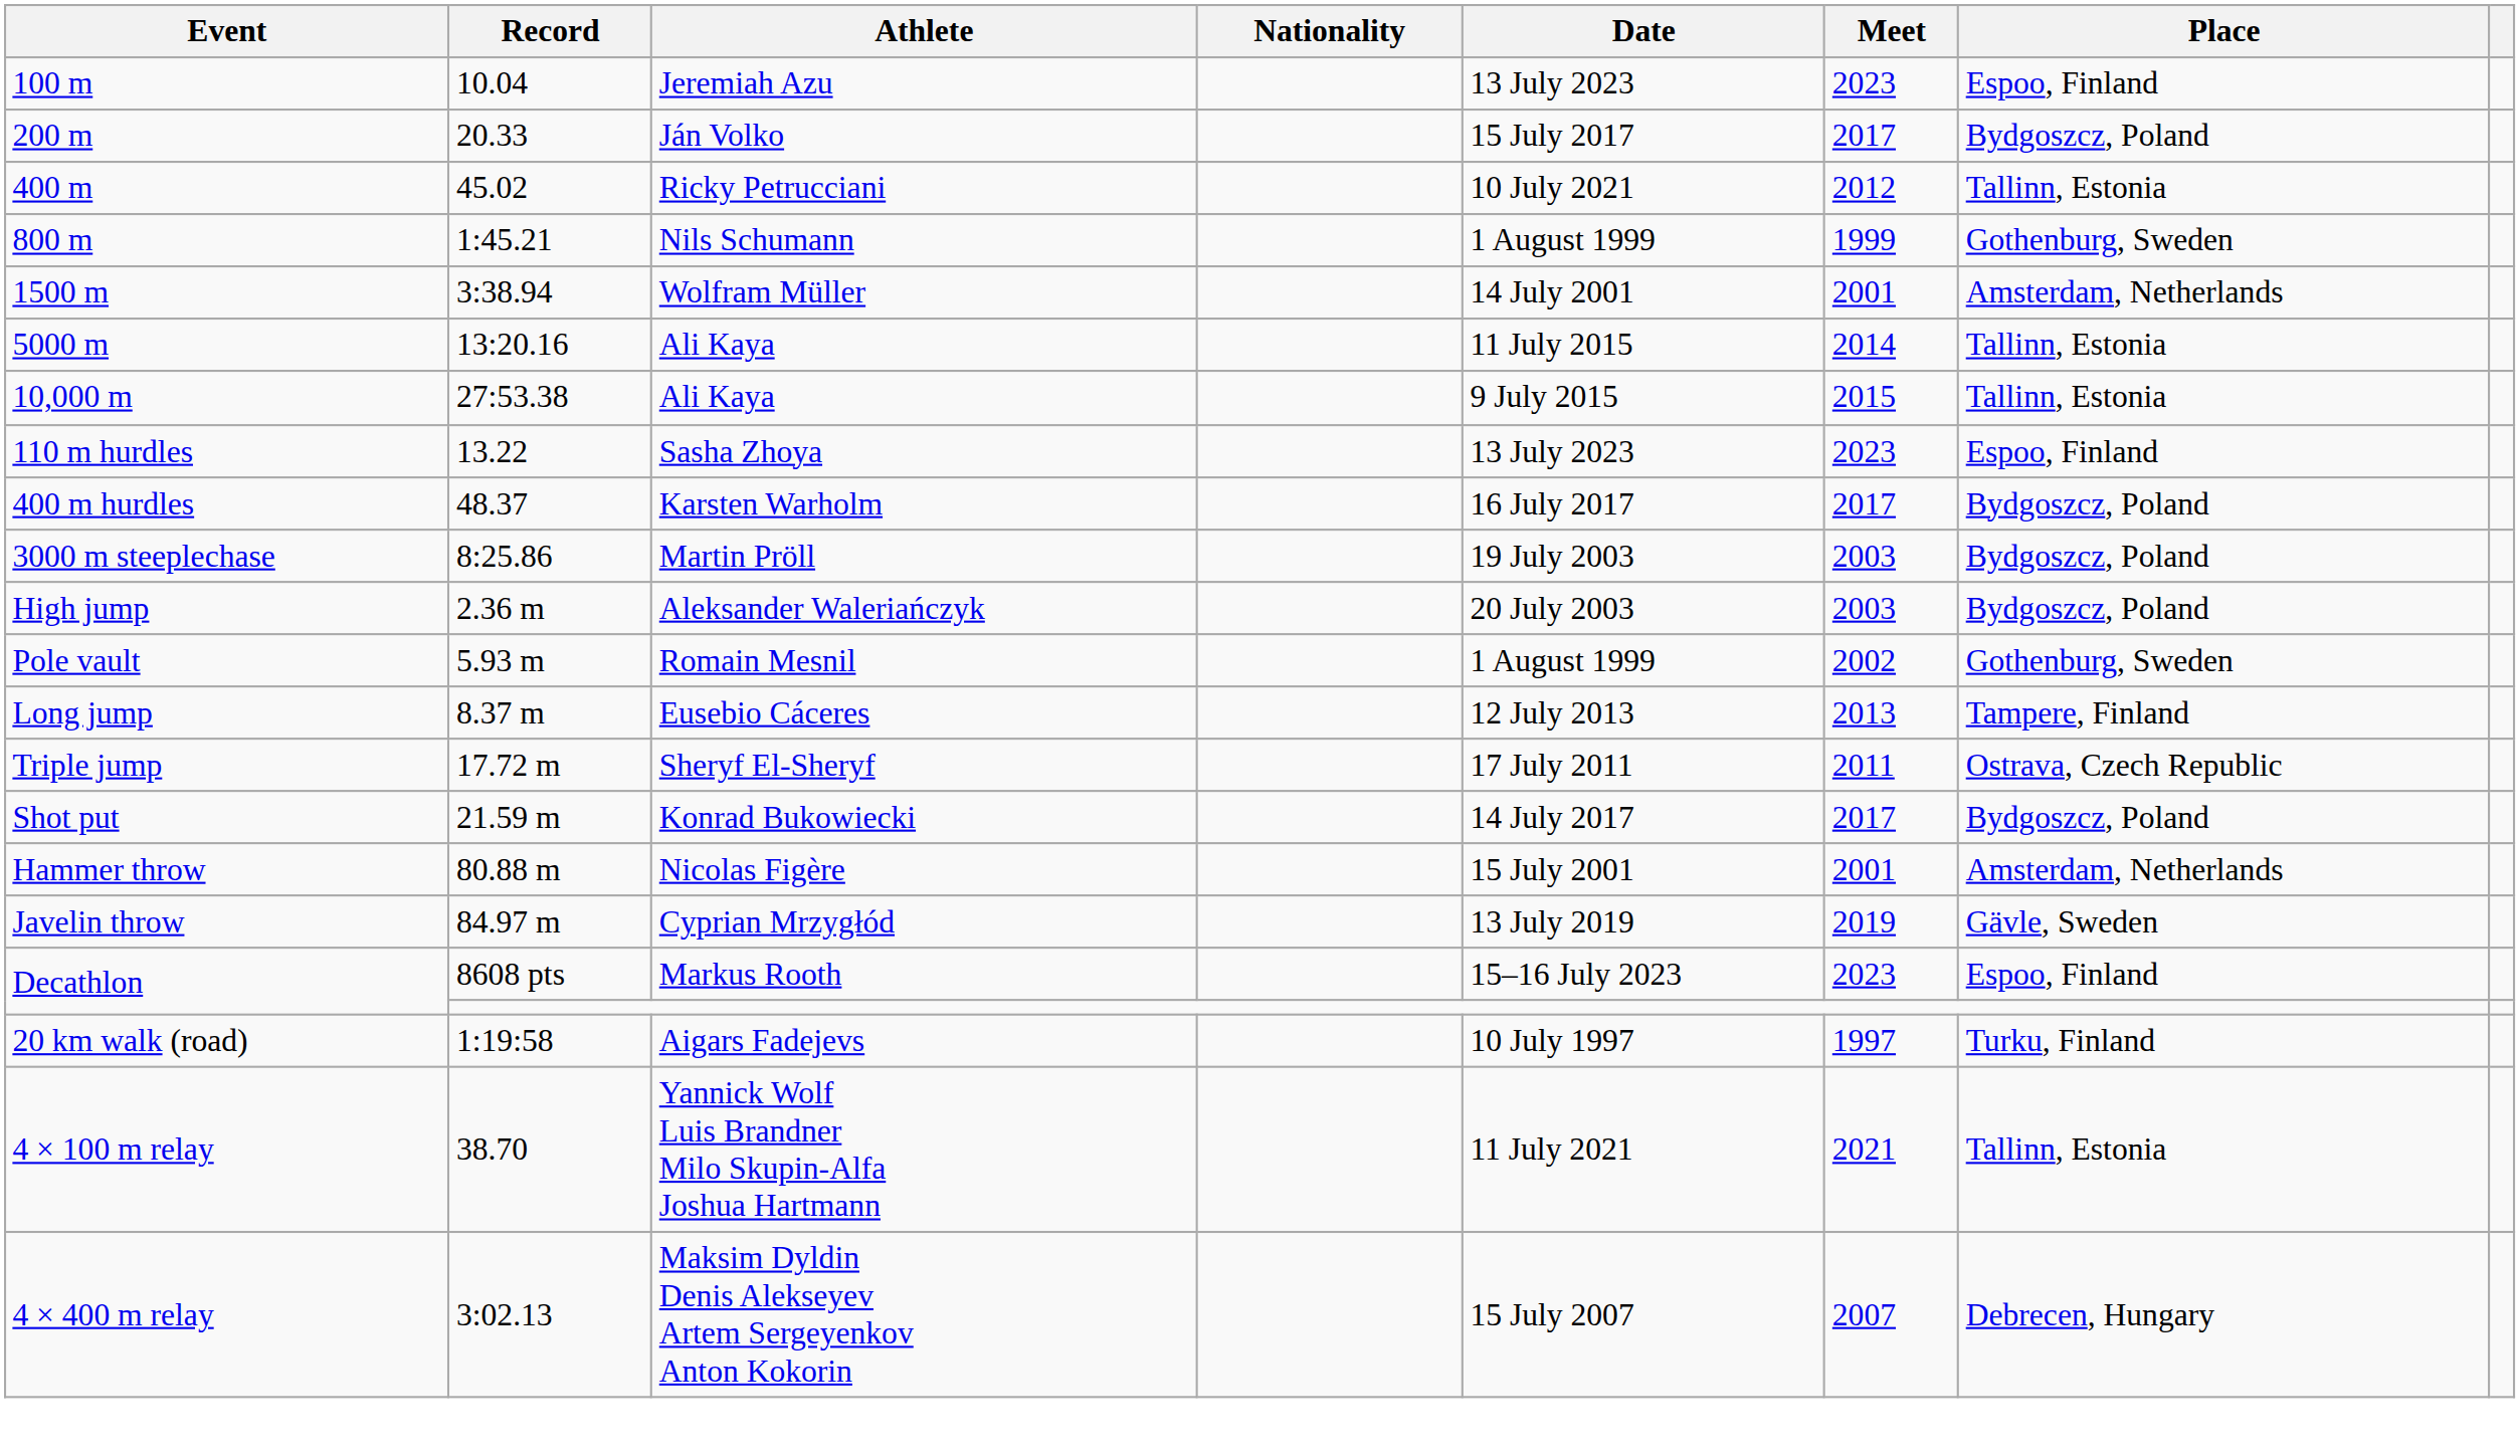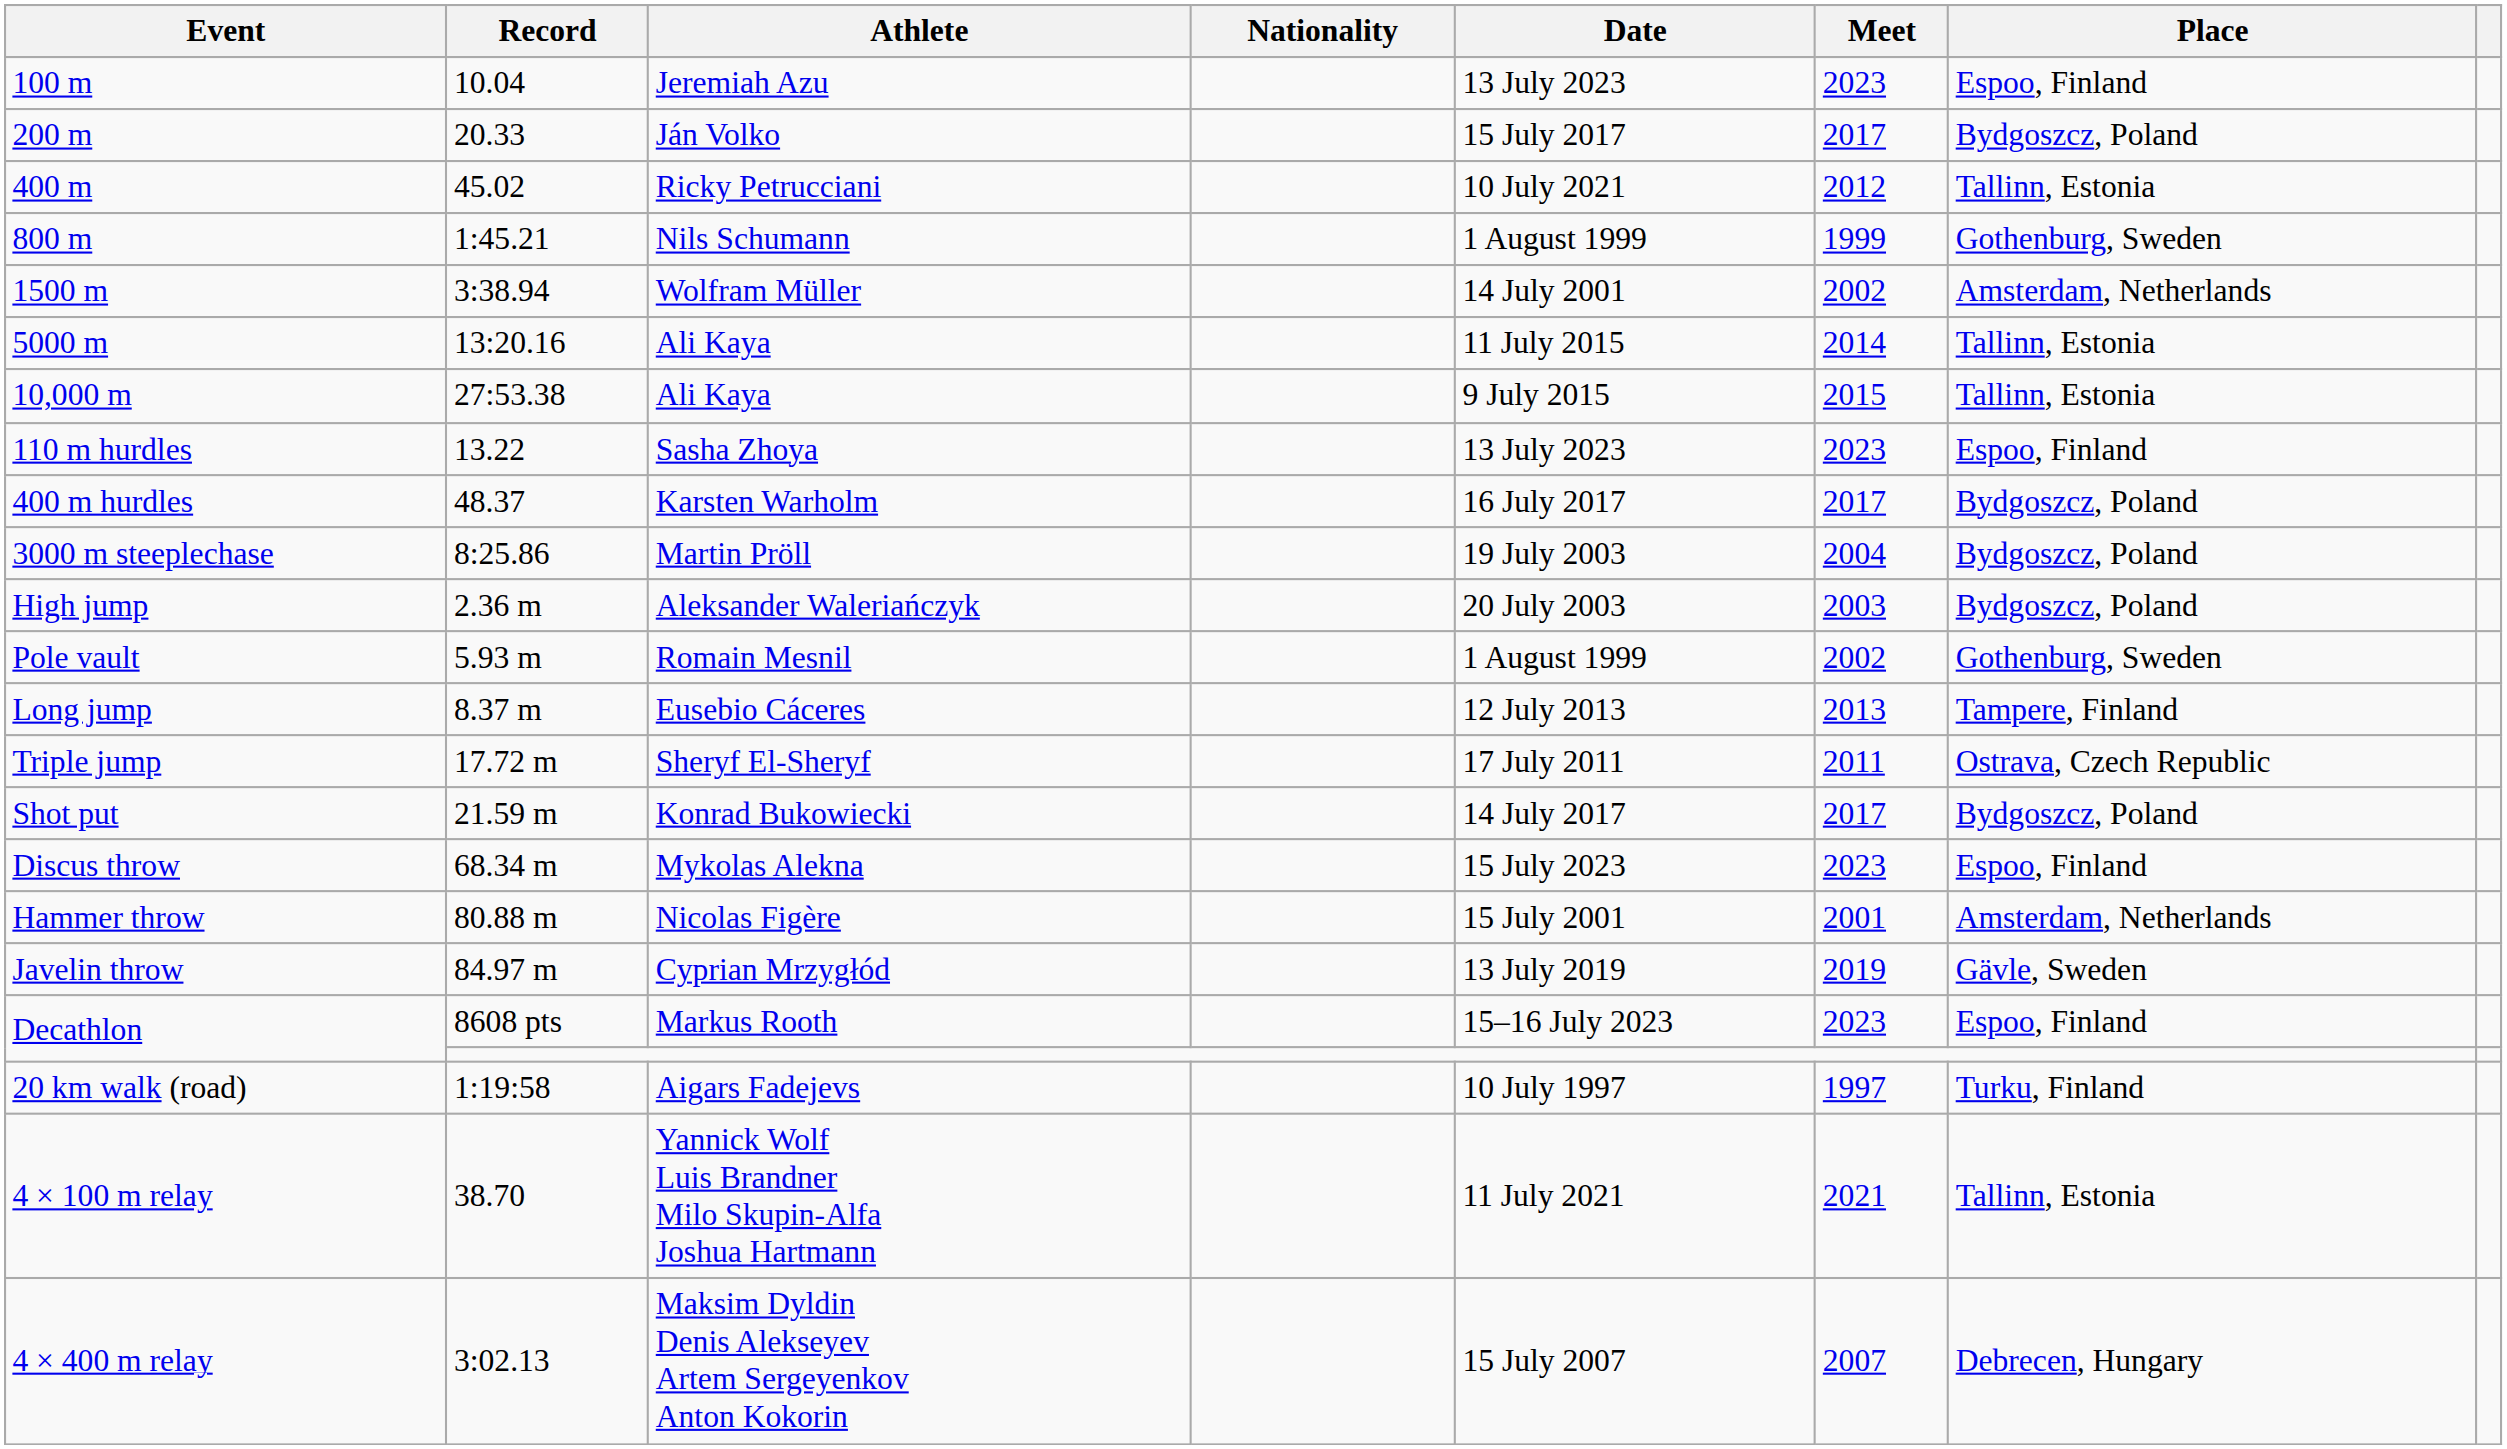 <table class="wikitable" style="font-size:95%; width: 95%;">
 <tr>
 <th>Event</th>
 <th>Record</th>
 <th>Athlete</th>
 <th>Nationality</th>
 <th>Date</th>
 <th>Meet</th>
 <th>Place</th>
 <th></th>
 </tr>
 <tr>
 <td><a href='#'>100 m</a></td>
 <td>10.04 </td>
 <td><a href='#'>Jeremiah Azu</a></td>
 <td></td>
 <td>13 July 2023</td>
 <td><a href='#'>2023</a></td>
 <td><a href='#'>Espoo</a>, Finland</td>
 <td></td>
 </tr>
 <tr>
 <td><a href='#'>200 m</a></td>
 <td>20.33 </td>
 <td><a href='#'>Ján Volko</a></td>
 <td></td>
 <td>15 July 2017</td>
 <td><a href='#'>2017</a></td>
 <td><a href='#'>Bydgoszcz</a>, Poland</td>
 <td></td>
 </tr>
 <tr>
 <td><a href='#'>400 m</a></td>
 <td>45.02</td>
 <td><a href='#'>Ricky Petrucciani</a></td>
 <td></td>
 <td>10 July 2021</td>
 <td><a href='#'>2012</a></td>
 <td><a href='#'>Tallinn</a>, Estonia</td>
 <td></td>
 </tr>
 <tr>
 <td><a href='#'>800 m</a></td>
 <td>1:45.21</td>
 <td><a href='#'>Nils Schumann</a></td>
 <td></td>
 <td>1 August 1999</td>
 <td><a href='#'>1999</a></td>
 <td><a href='#'>Gothenburg</a>, Sweden</td>
 <td></td>
 </tr>
 <tr>
 <td><a href='#'>1500 m</a></td>
 <td>3:38.94</td>
 <td><a href='#'>Wolfram Müller</a></td>
 <td></td>
 <td>14 July 2001</td>
-<td><a href='#'>2001</a></td>
+<td><a href='#'>2002</a></td>
 <td><a href='#'>Amsterdam</a>, Netherlands</td>
 <td></td>
 </tr>
 <tr>
 <td><a href='#'>5000 m</a></td>
 <td>13:20.16</td>
 <td><a href='#'>Ali Kaya</a></td>
 <td></td>
 <td>11 July 2015</td>
 <td><a href='#'>2014</a></td>
 <td><a href='#'>Tallinn</a>, Estonia</td>
 <td></td>
 </tr>
 <tr>
 <td><a href='#'>10,000 m</a></td>
 <td>27:53.38</td>
 <td><a href='#'>Ali Kaya</a></td>
 <td></td>
 <td>9 July 2015</td>
 <td><a href='#'>2015</a></td>
 <td><a href='#'>Tallinn</a>, Estonia</td>
 <td></td>
 </tr>
 <tr>
 <td><a href='#'>110 m hurdles</a></td>
 <td>13.22 </td>
 <td><a href='#'>Sasha Zhoya</a></td>
 <td></td>
 <td>13 July 2023</td>
 <td><a href='#'>2023</a></td>
 <td><a href='#'>Espoo</a>, Finland</td>
 <td></td>
 </tr>
 <tr>
 <td><a href='#'>400 m hurdles</a></td>
 <td>48.37</td>
 <td><a href='#'>Karsten Warholm</a></td>
 <td></td>
 <td>16 July 2017</td>
 <td><a href='#'>2017</a></td>
 <td><a href='#'>Bydgoszcz</a>, Poland</td>
 <td></td>
 </tr>
 <tr>
 <td><a href='#'>3000 m steeplechase</a></td>
 <td>8:25.86</td>
 <td><a href='#'>Martin Pröll</a></td>
 <td></td>
 <td>19 July 2003</td>
-<td><a href='#'>2003</a></td>
+<td><a href='#'>2004</a></td>
 <td><a href='#'>Bydgoszcz</a>, Poland</td>
 <td></td>
 </tr>
 <tr>
 <td><a href='#'>High jump</a></td>
 <td>2.36 m</td>
 <td><a href='#'>Aleksander Waleriańczyk</a></td>
 <td></td>
 <td>20 July 2003</td>
 <td><a href='#'>2003</a></td>
 <td><a href='#'>Bydgoszcz</a>, Poland</td>
 <td></td>
 </tr>
 <tr>
 <td><a href='#'>Pole vault</a></td>
 <td>5.93 m</td>
 <td><a href='#'>Romain Mesnil</a></td>
 <td></td>
 <td>1 August 1999</td>
 <td><a href='#'>2002</a></td>
 <td><a href='#'>Gothenburg</a>, Sweden</td>
 <td></td>
 </tr>
 <tr>
 <td><a href='#'>Long jump</a></td>
 <td>8.37 m </td>
 <td><a href='#'>Eusebio Cáceres</a></td>
 <td></td>
 <td>12 July 2013</td>
 <td><a href='#'>2013</a></td>
 <td><a href='#'>Tampere</a>, Finland</td>
 <td></td>
 </tr>
 <tr>
 <td><a href='#'>Triple jump</a></td>
 <td>17.72 m </td>
 <td><a href='#'>Sheryf El-Sheryf</a></td>
 <td></td>
 <td>17 July 2011</td>
 <td><a href='#'>2011</a></td>
 <td><a href='#'>Ostrava</a>, Czech Republic</td>
 <td></td>
 </tr>
 <tr>
 <td><a href='#'>Shot put</a></td>
 <td>21.59 m</td>
 <td><a href='#'>Konrad Bukowiecki</a></td>
 <td></td>
 <td>14 July 2017</td>
 <td><a href='#'>2017</a></td>
 <td><a href='#'>Bydgoszcz</a>, Poland</td>
+<td></td>
+</tr>
+<tr>
+<td><a href='#'>Discus throw</a></td>
+<td>68.34 m</td>
+<td><a href='#'>Mykolas Alekna</a></td>
+<td></td>
+<td>15 July 2023</td>
+<td><a href='#'>2023</a></td>
+<td><a href='#'>Espoo</a>, Finland</td>
 <td></td>
 </tr>
 <tr>
 <td><a href='#'>Hammer throw</a></td>
 <td>80.88 m</td>
 <td><a href='#'>Nicolas Figère</a></td>
 <td></td>
 <td>15 July 2001</td>
 <td><a href='#'>2001</a></td>
 <td><a href='#'>Amsterdam</a>, Netherlands</td>
 <td></td>
 </tr>
 <tr>
 <td><a href='#'>Javelin throw</a></td>
 <td>84.97 m</td>
 <td><a href='#'>Cyprian Mrzygłód</a></td>
 <td></td>
 <td>13 July 2019</td>
 <td><a href='#'>2019</a></td>
 <td><a href='#'>Gävle</a>, Sweden</td>
 <td></td>
 </tr>
 <tr>
 <td rowspan=2><a href='#'>Decathlon</a></td>
 <td>8608 pts</td>
 <td><a href='#'>Markus Rooth</a></td>
 <td></td>
 <td>15–16 July 2023</td>
 <td><a href='#'>2023</a></td>
 <td><a href='#'>Espoo</a>, Finland</td>
 <td></td>
 </tr>
 <tr>
 <td colspan=6></td>
 <td></td>
 </tr>
 <tr>
 <td><a href='#'>20 km walk</a> (road)</td>
 <td>1:19:58</td>
 <td><a href='#'>Aigars Fadejevs</a></td>
 <td></td>
 <td>10 July 1997</td>
 <td><a href='#'>1997</a></td>
 <td><a href='#'>Turku</a>, Finland</td>
 <td></td>
 </tr>
 <tr>
 <td><a href='#'>4 × 100 m relay</a></td>
 <td>38.70</td>
 <td><a href='#'>Yannick Wolf</a><br><a href='#'>Luis Brandner</a><br><a href='#'>Milo Skupin-Alfa</a><br><a href='#'>Joshua Hartmann</a></td>
 <td></td>
 <td>11 July 2021</td>
 <td><a href='#'>2021</a></td>
 <td><a href='#'>Tallinn</a>, Estonia</td>
 <td></td>
 </tr>
 <tr>
 <td><a href='#'>4 × 400 m relay</a></td>
 <td>3:02.13</td>
 <td><a href='#'>Maksim Dyldin</a><br><a href='#'>Denis Alekseyev</a><br><a href='#'>Artem Sergeyenkov</a><br><a href='#'>Anton Kokorin</a></td>
 <td></td>
 <td>15 July 2007</td>
 <td><a href='#'>2007</a></td>
 <td><a href='#'>Debrecen</a>, Hungary</td>
 <td></td>
 </tr>
 </table>
